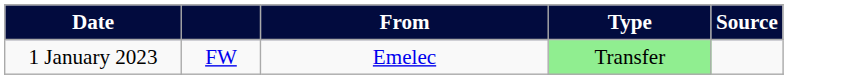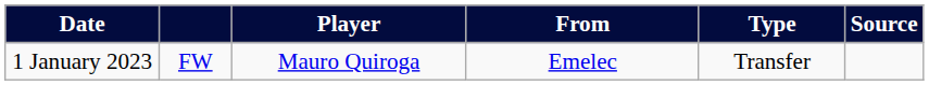 <table class="wikitable" style="text-align:center; font-size:95%; ">
 <tr>
 <th style="background:#020B3E; color:white; width:120px;">Date</th>
 <th style="background:#020B3E; color:white; width:50px;"></th>
+<th style="background:#020B3E; color:white; width:200px;">Player</th>
 <th style="background:#020B3E; color:white; width:200px;">From</th>
 <th style="background:#020B3E; color:white; width:110px;">Type</th>
 <th style="background:#020B3E; color:white; width:25px;">Source</th>
 </tr>
 <tr>
 <td>1 January 2023</td>
 <td><a href='#'>FW</a></td>
+<td> <a href='#'>Mauro Quiroga</a></td>
 <td> <a href='#'>Emelec</a></td>
-<td style="background: lightgreen;">Transfer</td>
+<td>Transfer</td>
 <td></td>
 </tr>
 </table>
